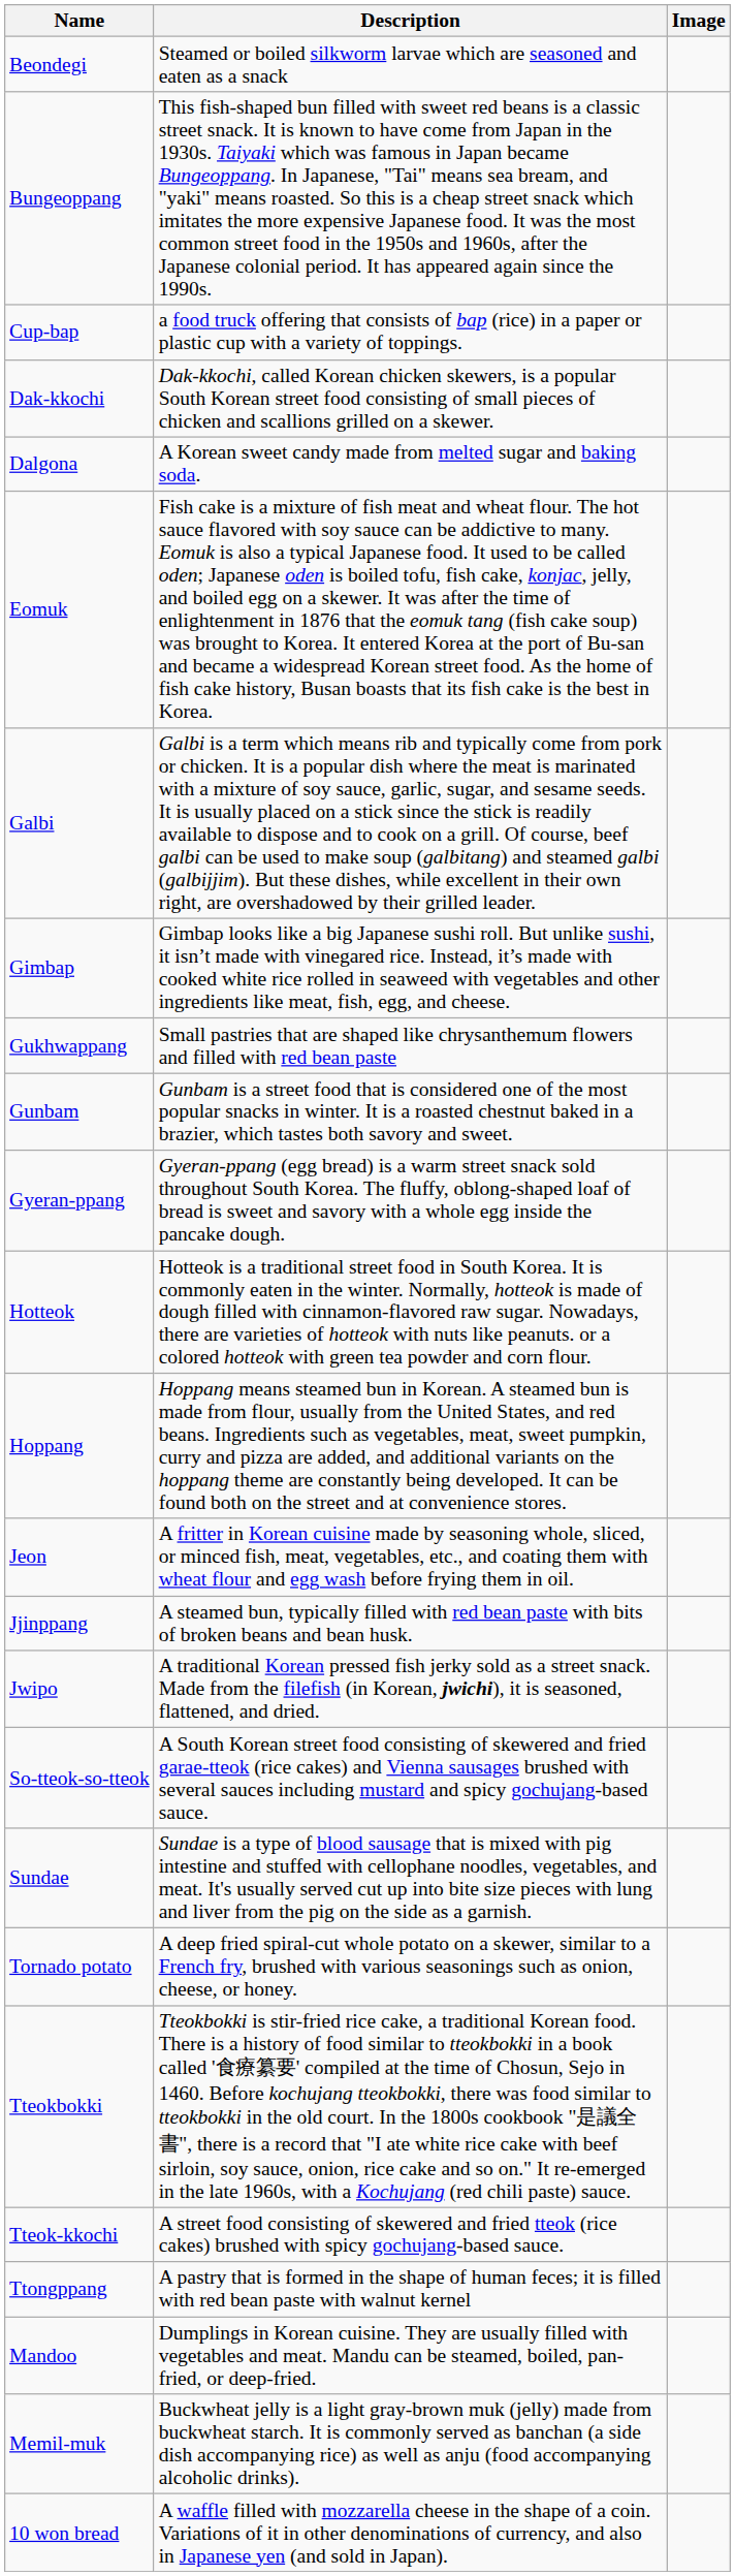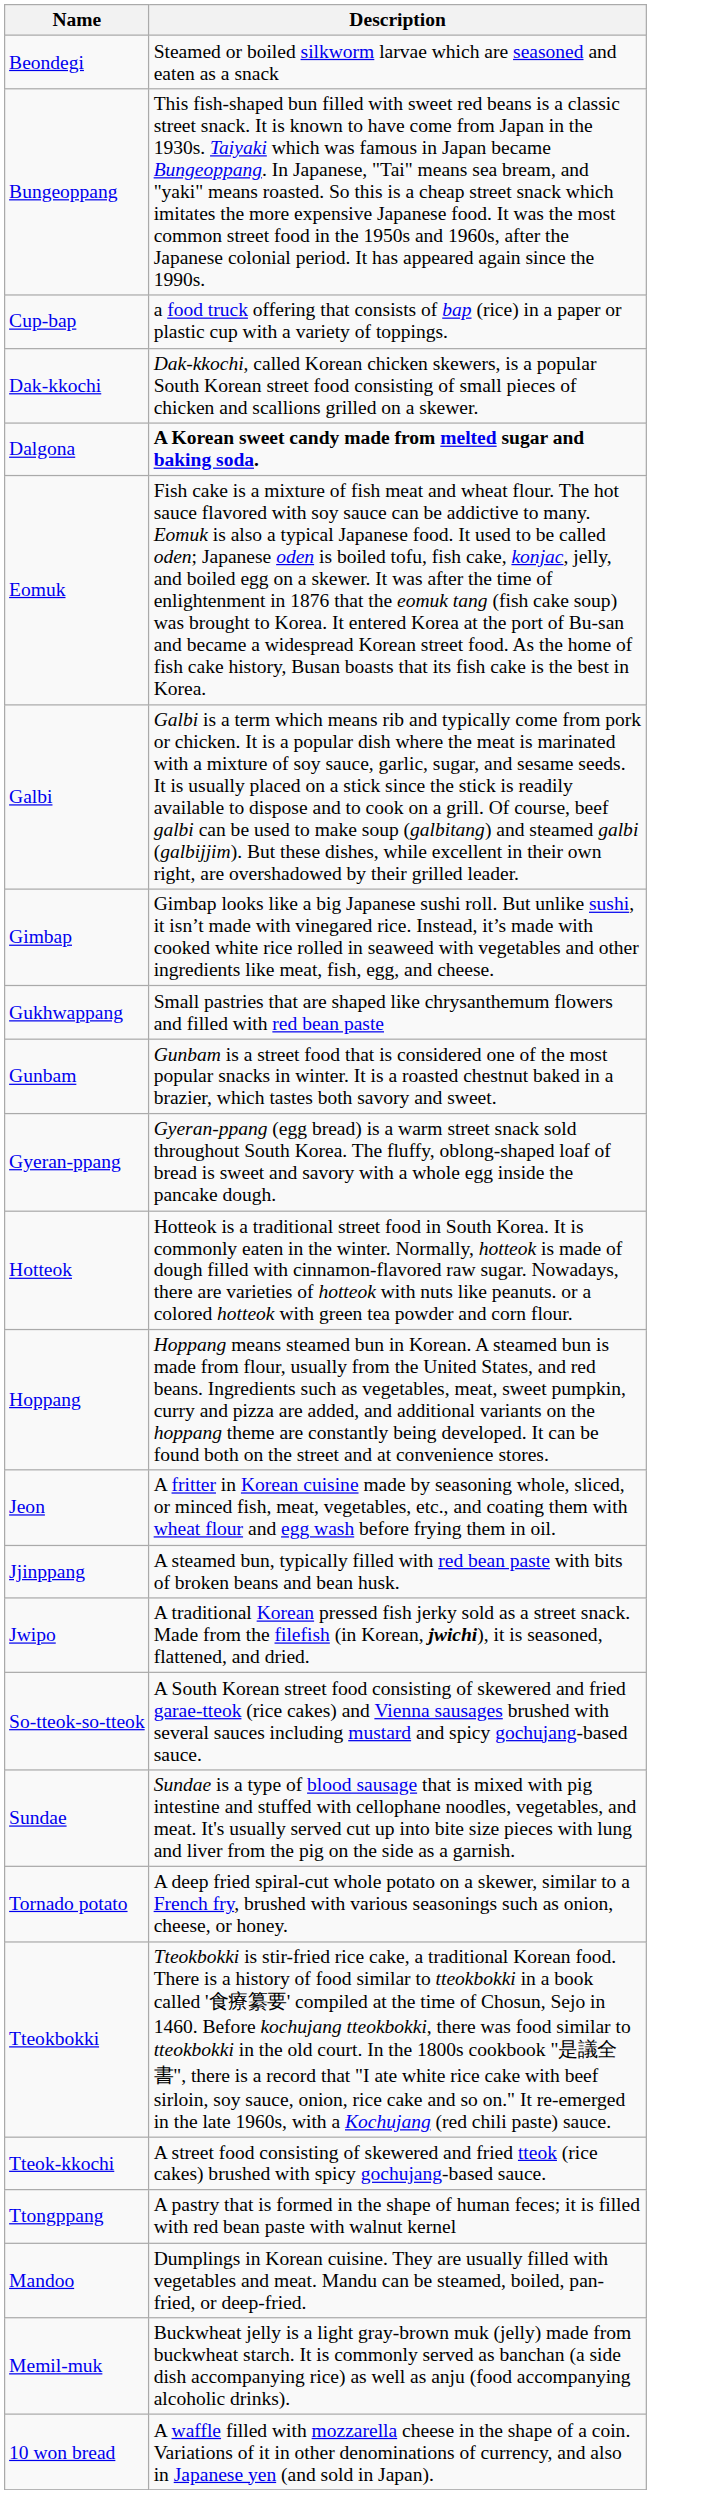 <table class="wikitable">
 <tr>
 <th>Name</th>
 <th width=400>Description</th>
-<th>Image</th>
 </tr>
 <tr>
 <td><a href='#'>Beondegi</a></td>
 <td>Steamed or boiled <a href='#'>silkworm</a> larvae which are <a href='#'>seasoned</a> and eaten as a snack</td>
-<td></td>
 </tr>
 <tr>
 <td><a href='#'>Bungeoppang</a></td>
 <td>This fish-shaped bun filled with sweet red beans is a classic street snack. It is known to have come from Japan in the 1930s. <em><a href='#'>Taiyaki</a></em> which was famous in Japan became <em><a href='#'>Bungeoppang</a></em>. In Japanese, "Tai" means sea bream, and "yaki" means roasted. So this is a cheap street snack which imitates the more expensive Japanese food. It was the most common street food in the 1950s and 1960s, after the Japanese colonial period. It has appeared again since the 1990s.</td>
-<td></td>
 </tr>
 <tr>
 <td><a href='#'>Cup-bap</a></td>
 <td>a <a href='#'>food truck</a> offering that consists of <em><a href='#'>bap</a></em> (rice) in a paper or plastic cup with a variety of toppings.</td>
-<td></td>
 </tr>
 <tr>
 <td><a href='#'>Dak-kkochi</a></td>
 <td><em>Dak-kkochi</em>, called Korean chicken skewers, is a popular South Korean street food consisting of small pieces of chicken and scallions grilled on a skewer.</td>
-<td></td>
 </tr>
 <tr>
 <td><a href='#'>Dalgona</a></td>
-<td>A Korean sweet candy made from <a href='#'>melted</a> sugar and <a href='#'>baking soda</a>.</td>
-<td></td>
+<td><strong>A Korean sweet candy made from <a href='#'>melted</a> sugar and <a href='#'>baking soda</a>.</strong></td>
 </tr>
 <tr>
 <td><a href='#'>Eomuk</a></td>
 <td>Fish cake is a mixture of fish meat and wheat flour. The hot sauce flavored with soy sauce can be addictive to many. <em>Eomuk</em> is also a typical Japanese food. It used to be called <em>oden</em>; Japanese <em><a href='#'>oden</a></em> is boiled tofu, fish cake, <em><a href='#'>konjac</a></em>, jelly, and boiled egg on a skewer. It was after the time of enlightenment in 1876 that the <em>eomuk tang</em> (fish cake soup) was brought to Korea. It entered Korea at the port of Bu-san and became a widespread Korean street food. As the home of fish cake history, Busan boasts that its fish cake is the best in Korea.</td>
-<td></td>
 </tr>
 <tr>
 <td><a href='#'>Galbi</a></td>
 <td><em>Galbi</em> is a term which means rib and typically come from pork or chicken. It is a popular dish where the meat is marinated with a mixture of soy sauce, garlic, sugar, and sesame seeds. It is usually placed on a stick since the stick is readily available to dispose and to cook on a grill. Of course, beef <em>galbi</em> can be used to make soup (<em>galbitang</em>) and steamed <em>galbi</em> (<em>galbijjim</em>). But these dishes, while excellent in their own right, are overshadowed by their grilled leader.</td>
-<td></td>
 </tr>
 <tr>
 <td><a href='#'>Gimbap</a></td>
 <td>Gimbap looks like a big Japanese sushi roll. But unlike <a href='#'>sushi</a>, it isn’t made with vinegared rice. Instead, it’s made with cooked white rice rolled in seaweed with vegetables and other ingredients like meat, fish, egg, and cheese.</td>
-<td></td>
 </tr>
 <tr>
 <td><a href='#'>Gukhwappang</a></td>
 <td>Small pastries that are shaped like chrysanthemum flowers and filled with <a href='#'>red bean paste</a></td>
-<td></td>
 </tr>
 <tr>
 <td><a href='#'>Gunbam</a></td>
 <td><em>Gunbam</em> is a street food that is considered one of the most popular snacks in winter. It is a roasted chestnut baked in a brazier, which tastes both savory and sweet.</td>
-<td></td>
 </tr>
 <tr>
 <td><a href='#'>Gyeran-ppang</a></td>
 <td><em>Gyeran-ppang</em> (egg bread) is a warm street snack sold throughout South Korea. The fluffy, oblong-shaped loaf of bread is sweet and savory with a whole egg inside the pancake dough.</td>
-<td></td>
 </tr>
 <tr>
 <td><a href='#'>Hotteok</a></td>
 <td>Hotteok is a traditional street food in South Korea. It is commonly eaten in the winter. Normally, <em>hotteok</em> is made of dough filled with cinnamon-flavored raw sugar. Nowadays, there are varieties of <em>hotteok</em> with nuts like peanuts. or a colored <em>hotteok</em> with green tea powder and corn flour.</td>
-<td></td>
 </tr>
 <tr>
 <td><a href='#'>Hoppang</a></td>
 <td><em>Hoppang</em> means steamed bun in Korean. A steamed bun is made from flour, usually from the United States, and red beans. Ingredients such as vegetables, meat, sweet pumpkin, curry and pizza are added, and additional variants on the <em>hoppang</em> theme are constantly being developed. It can be found both on the street and at convenience stores.</td>
-<td></td>
 </tr>
 <tr>
 <td><a href='#'>Jeon</a></td>
 <td>A <a href='#'>fritter</a> in <a href='#'>Korean cuisine</a> made by seasoning whole, sliced, or minced fish, meat, vegetables, etc., and coating them with <a href='#'>wheat flour</a> and <a href='#'>egg wash</a> before frying them in oil.</td>
-<td></td>
 </tr>
 <tr>
 <td><a href='#'>Jjinppang</a></td>
 <td>A steamed bun, typically filled with <a href='#'>red bean paste</a> with bits of broken beans and bean husk.</td>
-<td></td>
 </tr>
 <tr>
 <td><a href='#'>Jwipo</a></td>
 <td>A traditional <a href='#'>Korean</a> pressed fish jerky sold as a street snack. Made from the <a href='#'>filefish</a> (in Korean, <strong><em>jwichi</em></strong>), it is seasoned, flattened, and dried.</td>
-<td></td>
 </tr>
 <tr>
 <td><a href='#'>So-tteok-so-tteok</a></td>
 <td>A South Korean street food consisting of skewered and fried <a href='#'>garae-tteok</a> (rice cakes) and <a href='#'>Vienna sausages</a> brushed with several sauces including <a href='#'>mustard</a> and spicy <a href='#'>gochujang</a>-based sauce.</td>
-<td></td>
 </tr>
 <tr>
 <td><a href='#'>Sundae</a></td>
 <td><em>Sundae</em> is a type of <a href='#'>blood sausage</a> that is mixed with pig intestine and stuffed with cellophane noodles, vegetables, and meat. It's usually served cut up into bite size pieces with lung and liver from the pig on the side as a garnish.</td>
-<td></td>
 </tr>
 <tr>
 <td><a href='#'>Tornado potato</a></td>
 <td>A deep fried spiral-cut whole potato on a skewer, similar to a <a href='#'>French fry</a>, brushed with various seasonings such as onion, cheese, or honey.</td>
-<td></td>
 </tr>
 <tr>
 <td><a href='#'>Tteokbokki</a></td>
 <td><em>Tteokbokki</em> is stir-fried rice cake, a traditional Korean food. There is a history of food similar to <em>tteokbokki</em> in a book called '食療纂要' compiled at the time of Chosun, Sejo in 1460. Before <em>kochujang tteokbokki</em>, there was food similar to <em>tteokbokki</em> in the old court. In the 1800s cookbook "是議全書", there is a record that "I ate white rice cake with beef sirloin, soy sauce, onion, rice cake and so on." It re-emerged in the late 1960s, with a <em><a href='#'>Kochujang</a></em> (red chili paste) sauce.</td>
-<td></td>
 </tr>
 <tr>
 <td><a href='#'>Tteok-kkochi</a></td>
 <td>A street food consisting of skewered and fried <a href='#'>tteok</a> (rice cakes) brushed with spicy <a href='#'>gochujang</a>-based sauce.</td>
-<td></td>
 </tr>
 <tr>
 <td><a href='#'>Ttongppang</a></td>
 <td>A pastry that is formed in the shape of human feces; it is filled with red bean paste with walnut kernel</td>
-<td></td>
 </tr>
 <tr>
 <td><a href='#'>Mandoo</a></td>
 <td>Dumplings in Korean cuisine. They are usually filled with vegetables and meat. Mandu can be steamed, boiled, pan-fried, or deep-fried.</td>
-<td></td>
 </tr>
 <tr>
 <td><a href='#'>Memil-muk</a></td>
 <td>Buckwheat jelly is a light gray-brown muk (jelly) made from buckwheat starch. It is commonly served as banchan (a side dish accompanying rice) as well as anju (food accompanying alcoholic drinks).</td>
-<td></td>
 </tr>
 <tr>
 <td><a href='#'>10 won bread</a></td>
 <td>A <a href='#'>waffle</a> filled with <a href='#'>mozzarella</a> cheese in the shape of a coin. Variations of it in other denominations of currency, and also in <a href='#'>Japanese yen</a> (and sold in Japan).</td>
-<td></td>
 </tr>
 </table>
